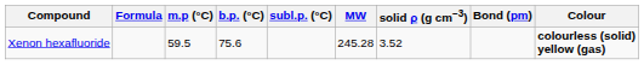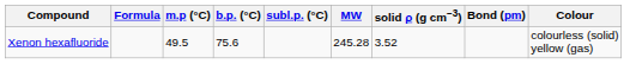 <table class="wikitable">
 <tr>
 <th>Compound</th>
 <th><a href='#'>Formula</a></th>
 <th><a href='#'>m.p</a> (°C)</th>
 <th><a href='#'>b.p.</a> (°C)</th>
 <th><a href='#'>subl.p.</a> (°C)</th>
 <th><a href='#'>MW</a></th>
 <th>solid <a href='#'>ρ</a> (g cm<sup>−3</sup>)</th>
 <th>Bond (<a href='#'>pm</a>)</th>
 <th>Colour</th>
 </tr>
 <tr>
 <td><a href='#'>Xenon hexafluoride</a></td>
 <td></td>
-<td>59.5</td>
+<td>49.5</td>
 <td>75.6</td>
 <td></td>
 <td>245.28</td>
 <td>3.52</td>
 <td></td>
-<td><strong>colourless (solid)<br>yellow (gas)</strong></td>
+<td>colourless (solid)<br>yellow (gas)</td>
 </tr>
 </table>
